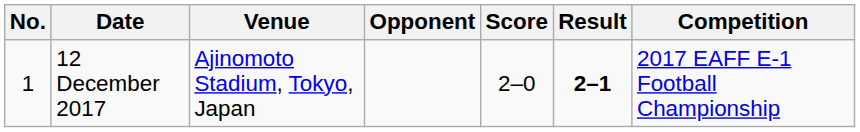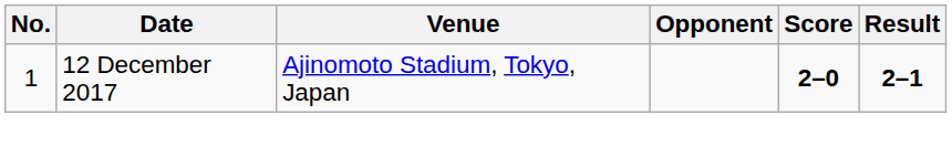 <table class="wikitable sortable">
 <tr>
 <th scope="col">No.</th>
 <th scope="col">Date</th>
 <th scope="col">Venue</th>
 <th scope="col">Opponent</th>
 <th scope="col">Score</th>
 <th scope="col">Result</th>
-<th scope="col">Competition</th>
 </tr>
 <tr>
 <td align="center">1</td>
 <td>12 December 2017</td>
 <td><a href='#'>Ajinomoto Stadium</a>, <a href='#'>Tokyo</a>, Japan</td>
 <td></td>
-<td align="center">2–0</td>
+<td align="center"><strong>2–0</strong></td>
 <td align="center"><strong>2–1</strong></td>
-<td><a href='#'>2017 EAFF E-1 Football Championship</a></td>
 </tr>
 </table>
